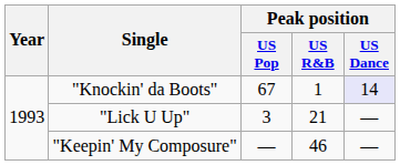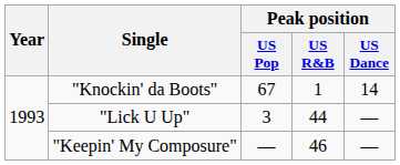 <table class="wikitable" style="text-align:center;">
 <tr>
 <th rowspan="2">Year</th>
 <th rowspan="2">Single</th>
 <th colspan="4">Peak position</th>
 </tr>
 <tr style="font-size:smaller;">
 <th width="40"><a href='#'>US<br>Pop</a></th>
 <th width="40"><a href='#'>US<br>R&B</a></th>
 <th width="40"><a href='#'>US<br>Dance</a></th>
 </tr>
 <tr>
 <td rowspan="3">1993</td>
 <td>"Knockin' da Boots"</td>
 <td>67</td>
 <td>1</td>
-<td style="background: lavender;">14</td>
+<td>14</td>
 </tr>
 <tr>
 <td>"Lick U Up"</td>
 <td>3</td>
-<td>21</td>
+<td>44</td>
 <td>—</td>
 </tr>
 <tr>
 <td>"Keepin' My Composure"</td>
 <td>—</td>
 <td>46</td>
 <td>—</td>
 </tr>
 <tr>
 </tr>
 </table>
